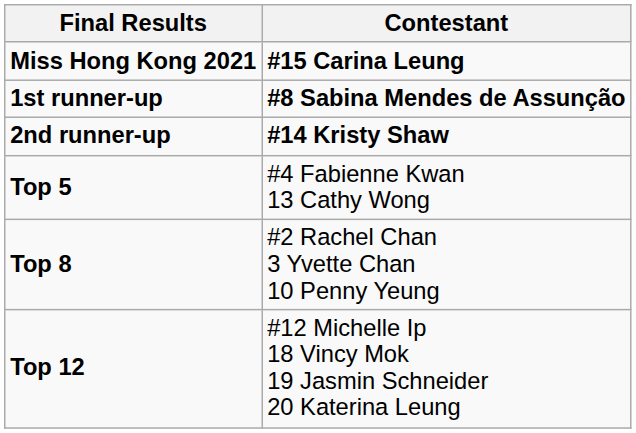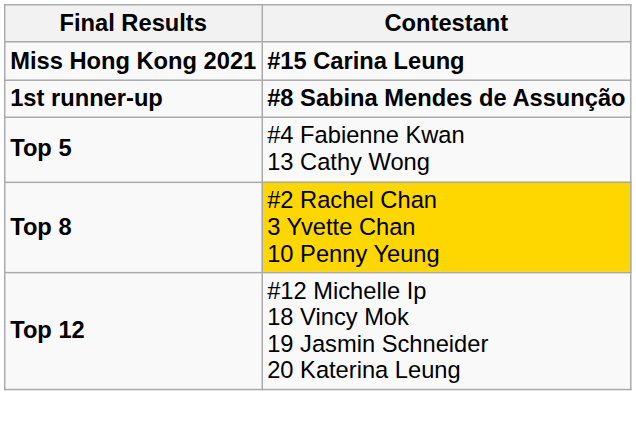 <table class="wikitable">
 <tr>
 <th>Final Results</th>
 <th>Contestant</th>
 </tr>
 <tr>
 <td><strong>Miss Hong Kong 2021</strong></td>
 <td><strong>#15 Carina Leung</strong></td>
 </tr>
 <tr>
 <td><strong>1st runner-up</strong></td>
 <td><strong>#8 Sabina Mendes de Assunção</strong></td>
 </tr>
 <tr>
-<td><strong>2nd runner-up</strong></td>
-<td><strong>#14 Kristy Shaw</strong></td>
-</tr>
-<tr>
 <td><strong>Top 5</strong></td>
 <td>#4 Fabienne Kwan<br>13 Cathy Wong</td>
 </tr>
 <tr>
 <td><strong>Top 8</strong></td>
-<td>#2 Rachel Chan<br>3 Yvette Chan <br>10 Penny Yeung</td>
+<td style="background: gold;">#2 Rachel Chan<br>3 Yvette Chan <br>10 Penny Yeung</td>
 </tr>
 <tr>
 <td><strong>Top 12</strong></td>
 <td>#12 Michelle Ip<br>18 Vincy Mok <br>19 Jasmin Schneider<br>20 Katerina Leung</td>
 </tr>
 </table>
